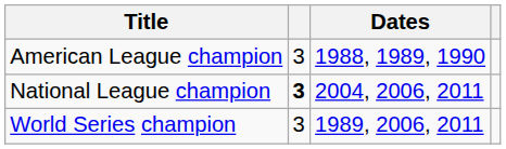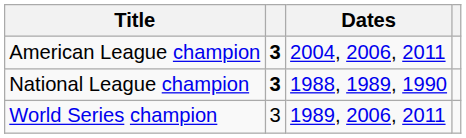 <table class="wikitable">
 <tr>
 <th>Title</th>
 <th></th>
 <th>Dates</th>
 <th></th>
 </tr>
 <tr>
 <td>American League <a href='#'>champion</a></td>
-<td style="text-align:center;">3</td>
-<td><a href='#'>1988</a>, <a href='#'>1989</a>, <a href='#'>1990</a></td>
+<td style="text-align:center;"><strong>3</strong></td>
+<td><a href='#'>2004</a>, <a href='#'>2006</a>, <a href='#'>2011</a></td>
 <td></td>
 </tr>
 <tr>
 <td>National League <a href='#'>champion</a></td>
 <td style="text-align:center;"><strong>3</strong></td>
-<td><a href='#'>2004</a>, <a href='#'>2006</a>, <a href='#'>2011</a></td>
+<td><a href='#'>1988</a>, <a href='#'>1989</a>, <a href='#'>1990</a></td>
 <td></td>
 </tr>
 <tr>
 <td><a href='#'>World Series</a> <a href='#'>champion</a></td>
 <td style="text-align:center;">3</td>
 <td><a href='#'>1989</a>, <a href='#'>2006</a>, <a href='#'>2011</a></td>
 <td></td>
 </tr>
 </table>
